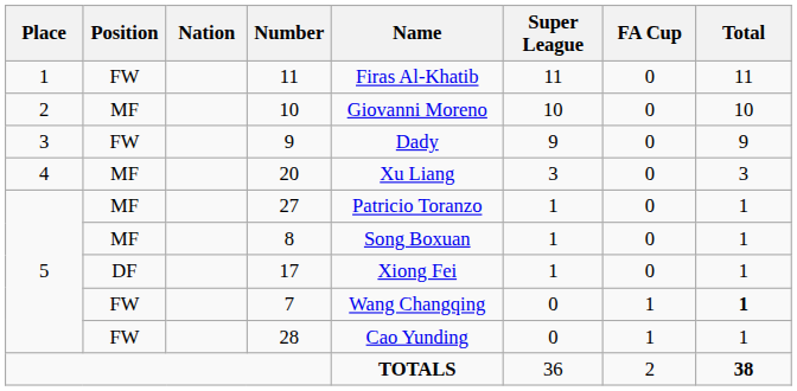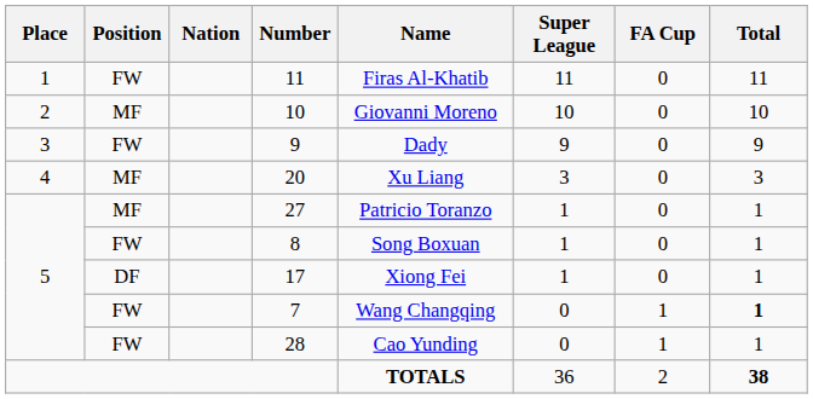 <table class="wikitable" style="font-size: 95%; text-align: center;">
 <tr>
 <th width=60>Place</th>
 <th width=60>Position</th>
 <th width=60>Nation</th>
 <th width=60>Number</th>
 <th width=150>Name</th>
 <th width=80>Super League</th>
 <th width=80>FA Cup</th>
 <th width=80><strong>Total</strong></th>
 </tr>
 <tr>
 <td>1</td>
 <td>FW</td>
 <td></td>
 <td>11</td>
 <td><a href='#'>Firas Al-Khatib</a></td>
 <td>11</td>
 <td>0</td>
 <td>11</td>
 </tr>
 <tr>
 <td>2</td>
 <td>MF</td>
 <td></td>
 <td>10</td>
 <td><a href='#'>Giovanni Moreno</a></td>
 <td>10</td>
 <td>0</td>
 <td>10</td>
 </tr>
 <tr>
 <td>3</td>
 <td>FW</td>
 <td></td>
 <td>9</td>
 <td><a href='#'>Dady</a></td>
 <td>9</td>
 <td>0</td>
 <td>9</td>
 </tr>
 <tr>
 <td>4</td>
 <td>MF</td>
 <td></td>
 <td>20</td>
 <td><a href='#'>Xu Liang</a></td>
 <td>3</td>
 <td>0</td>
 <td>3</td>
 </tr>
 <tr>
 <td rowspan=5>5</td>
 <td>MF</td>
 <td></td>
 <td>27</td>
 <td><a href='#'>Patricio Toranzo</a></td>
 <td>1</td>
 <td>0</td>
 <td>1</td>
 </tr>
 <tr>
-<td>MF</td>
+<td>FW</td>
 <td></td>
 <td>8</td>
 <td><a href='#'>Song Boxuan</a></td>
 <td>1</td>
 <td>0</td>
 <td>1</td>
 </tr>
 <tr>
 <td>DF</td>
 <td></td>
 <td>17</td>
 <td><a href='#'>Xiong Fei</a></td>
 <td>1</td>
 <td>0</td>
 <td>1</td>
 </tr>
 <tr>
 <td>FW</td>
 <td></td>
 <td>7</td>
 <td><a href='#'>Wang Changqing</a></td>
 <td>0</td>
 <td>1</td>
 <td><strong>1</strong></td>
 </tr>
 <tr>
 <td>FW</td>
 <td></td>
 <td>28</td>
 <td><a href='#'>Cao Yunding</a></td>
 <td>0</td>
 <td>1</td>
 <td>1</td>
 </tr>
 <tr>
 <td colspan=4></td>
 <td><strong>TOTALS</strong></td>
 <td>36</td>
 <td>2</td>
 <td><strong>38</strong></td>
 </tr>
 </table>
